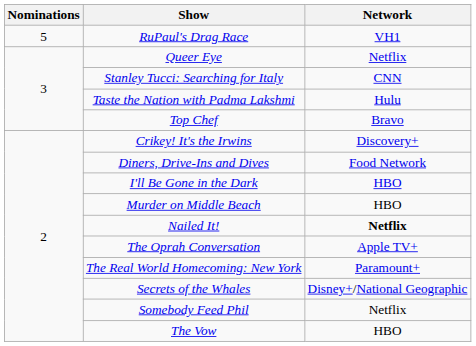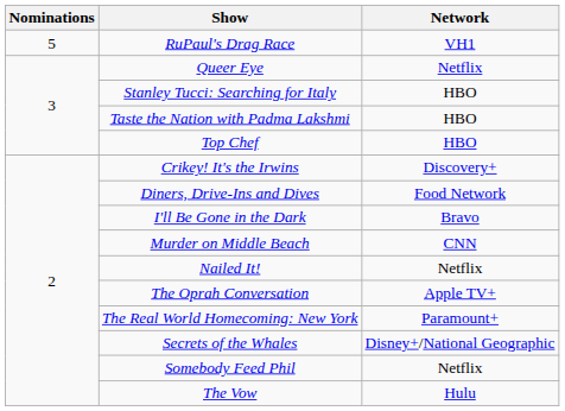 <table class="wikitable floatleft" rowspan="3" style="text-align:center;" background: #f6e39c;>
 <tr>
 <th scope="col" style="width:55px;">Nominations</th>
 <th scope="col" style="text-align:center;">Show</th>
 <th scope="col" style="text-align:center;">Network</th>
 </tr>
 <tr>
 <td>5</td>
 <td><em><a href='#'>RuPaul's Drag Race</a></em></td>
 <td><a href='#'>VH1</a></td>
 </tr>
 <tr>
 <td rowspan="4">3</td>
 <td><em><a href='#'>Queer Eye</a></em></td>
 <td><a href='#'>Netflix</a></td>
 </tr>
 <tr>
 <td><em><a href='#'>Stanley Tucci: Searching for Italy</a></em></td>
-<td><a href='#'>CNN</a></td>
+<td>HBO</td>
 </tr>
 <tr>
 <td><em><a href='#'>Taste the Nation with Padma Lakshmi</a></em></td>
-<td><a href='#'>Hulu</a></td>
+<td>HBO</td>
 </tr>
 <tr>
 <td><em><a href='#'>Top Chef</a></em></td>
-<td><a href='#'>Bravo</a></td>
+<td><a href='#'>HBO</a></td>
 </tr>
 <tr>
 <td rowspan="10">2</td>
 <td><em><a href='#'>Crikey! It's the Irwins</a></em></td>
 <td><a href='#'>Discovery+</a></td>
 </tr>
 <tr>
 <td><em><a href='#'>Diners, Drive-Ins and Dives</a></em></td>
 <td><a href='#'>Food Network</a></td>
 </tr>
 <tr>
 <td><em><a href='#'>I'll Be Gone in the Dark</a></em></td>
-<td><a href='#'>HBO</a></td>
+<td><a href='#'>Bravo</a></td>
 </tr>
 <tr>
 <td><em><a href='#'>Murder on Middle Beach</a></em></td>
-<td>HBO</td>
+<td><a href='#'>CNN</a></td>
 </tr>
 <tr>
 <td><em><a href='#'>Nailed It!</a></em></td>
-<td><strong>Netflix</strong></td>
+<td>Netflix</td>
 </tr>
 <tr>
 <td><em><a href='#'>The Oprah Conversation</a></em></td>
 <td><a href='#'>Apple TV+</a></td>
 </tr>
 <tr>
 <td><em><a href='#'>The Real World Homecoming: New York</a></em></td>
 <td><a href='#'>Paramount+</a></td>
 </tr>
 <tr>
 <td><em><a href='#'>Secrets of the Whales</a></em></td>
 <td><a href='#'>Disney+</a>/<a href='#'>National Geographic</a></td>
 </tr>
 <tr>
 <td><em><a href='#'>Somebody Feed Phil</a></em></td>
 <td>Netflix</td>
 </tr>
 <tr>
 <td><em><a href='#'>The Vow</a></em></td>
-<td>HBO</td>
+<td><a href='#'>Hulu</a></td>
 </tr>
 </table>
